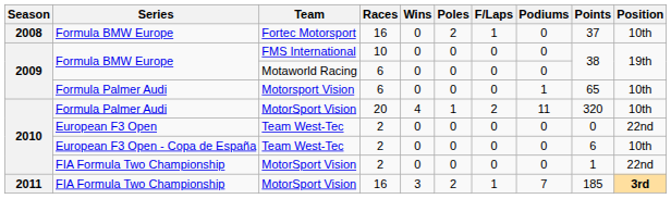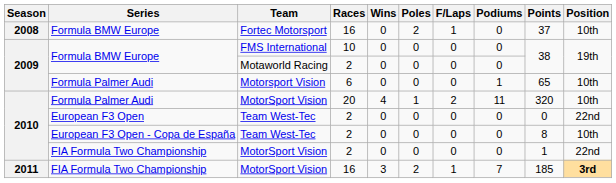 <table class="wikitable" style="font-size: 90%; text-align:center">
 <tr>
 <th>Season</th>
 <th>Series</th>
 <th>Team</th>
 <th>Races</th>
 <th>Wins</th>
 <th>Poles</th>
 <th>F/Laps</th>
 <th>Podiums</th>
 <th>Points</th>
 <th>Position</th>
 </tr>
 <tr>
 <th>2008</th>
 <td align=left><a href='#'>Formula BMW Europe</a></td>
 <td align=left><a href='#'>Fortec Motorsport</a></td>
 <td>16</td>
 <td>0</td>
 <td>2</td>
 <td>1</td>
 <td>0</td>
 <td>37</td>
 <td>10th</td>
 </tr>
 <tr>
 <th align="center" rowspan=3>2009</th>
 <td align=left rowspan=2><a href='#'>Formula BMW Europe</a></td>
 <td align=left><a href='#'>FMS International</a></td>
 <td>10</td>
 <td>0</td>
 <td>0</td>
 <td>0</td>
 <td>0</td>
 <td rowspan=2>38</td>
 <td rowspan=2>19th</td>
 </tr>
 <tr>
 <td align=left>Motaworld Racing</td>
-<td>6</td>
+<td>2</td>
 <td>0</td>
 <td>0</td>
 <td>0</td>
 <td>0</td>
 </tr>
 <tr>
 <td align=left><a href='#'>Formula Palmer Audi</a></td>
 <td align=left><a href='#'>Motorsport Vision</a></td>
 <td>6</td>
 <td>0</td>
 <td>0</td>
 <td>0</td>
 <td>1</td>
 <td>65</td>
 <td>10th</td>
 </tr>
 <tr>
 <th align="center" rowspan=4>2010</th>
 <td align=left><a href='#'>Formula Palmer Audi</a></td>
 <td align=left><a href='#'>MotorSport Vision</a></td>
 <td>20</td>
 <td>4</td>
 <td>1</td>
 <td>2</td>
 <td>11</td>
 <td>320</td>
 <td>10th</td>
 </tr>
 <tr>
 <td align=left><a href='#'>European F3 Open</a></td>
 <td align=left><a href='#'>Team West-Tec</a></td>
 <td>2</td>
 <td>0</td>
 <td>0</td>
 <td>0</td>
 <td>0</td>
 <td>0</td>
 <td>22nd</td>
 </tr>
 <tr>
 <td align=left><a href='#'>European F3 Open - Copa de España</a></td>
 <td align=left><a href='#'>Team West-Tec</a></td>
 <td>2</td>
 <td>0</td>
 <td>0</td>
 <td>0</td>
 <td>0</td>
-<td>6</td>
+<td>8</td>
 <td>10th</td>
 </tr>
 <tr>
 <td align=left><a href='#'>FIA Formula Two Championship</a></td>
 <td align=left><a href='#'>MotorSport Vision</a></td>
 <td>2</td>
 <td>0</td>
 <td>0</td>
 <td>0</td>
 <td>0</td>
 <td>1</td>
 <td>22nd</td>
 </tr>
 <tr>
 <th>2011</th>
 <td align=left><a href='#'>FIA Formula Two Championship</a></td>
 <td align=left><a href='#'>MotorSport Vision</a></td>
 <td>16</td>
 <td>3</td>
 <td>2</td>
 <td>1</td>
 <td>7</td>
 <td>185</td>
 <td style="background:#FFDF9F;"><strong>3rd</strong></td>
 </tr>
 </table>
